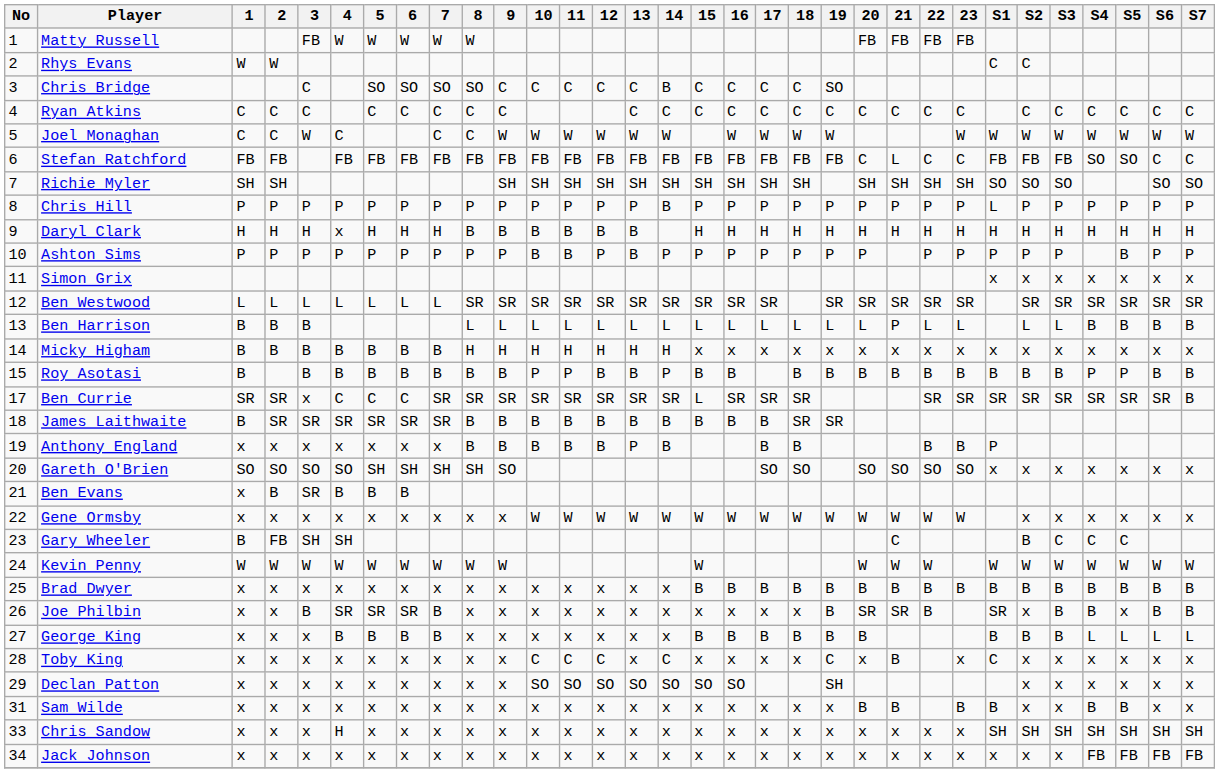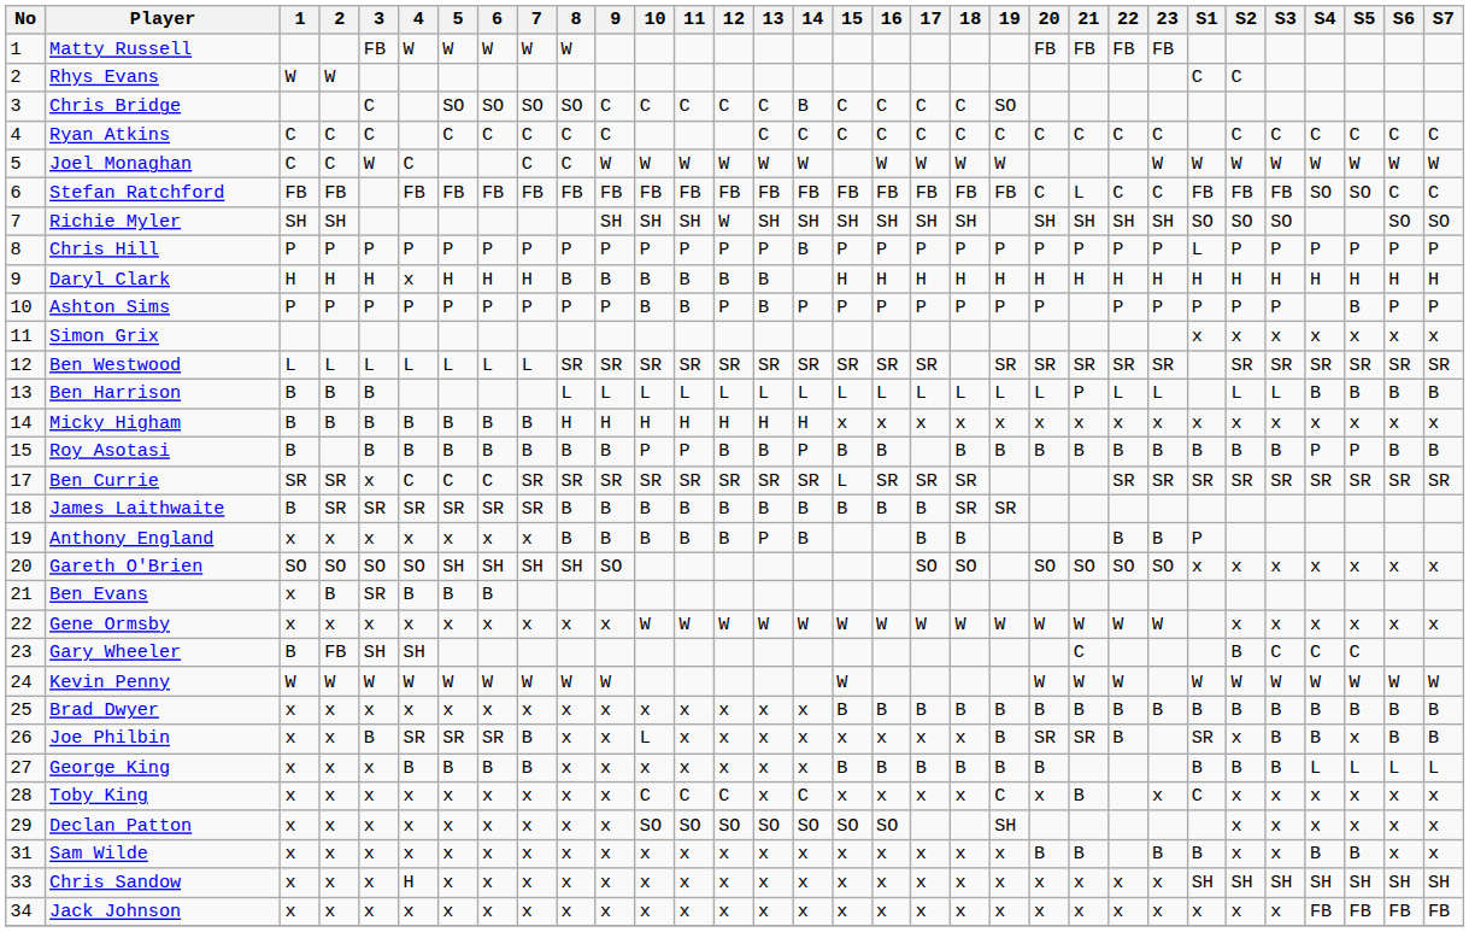 <table class="wikitable" style="font-size:85%;" width="100%">
 <tr>
 <th>No</th>
 <th>Player</th>
 <th>1</th>
 <th>2</th>
 <th>3</th>
 <th>4</th>
 <th>5</th>
 <th>6</th>
 <th>7</th>
 <th>8</th>
 <th>9</th>
 <th>10</th>
 <th>11</th>
 <th>12</th>
 <th>13</th>
 <th>14</th>
 <th>15</th>
 <th>16</th>
 <th>17</th>
 <th>18</th>
 <th>19</th>
 <th>20</th>
 <th>21</th>
 <th>22</th>
 <th>23</th>
 <th>S1</th>
 <th>S2</th>
 <th>S3</th>
 <th>S4</th>
 <th>S5</th>
 <th>S6</th>
 <th>S7</th>
 </tr>
 <tr>
 <td>1</td>
 <td><a href='#'>Matty Russell</a></td>
 <td></td>
 <td></td>
 <td>FB</td>
 <td>W</td>
 <td>W</td>
 <td>W</td>
 <td>W</td>
 <td>W</td>
 <td></td>
 <td></td>
 <td></td>
 <td></td>
 <td></td>
 <td></td>
 <td></td>
 <td></td>
 <td></td>
 <td></td>
 <td></td>
 <td>FB</td>
 <td>FB</td>
 <td>FB</td>
 <td>FB</td>
 <td></td>
 <td></td>
 <td></td>
 <td></td>
 <td></td>
 <td></td>
 <td></td>
 </tr>
 <tr>
 <td>2</td>
 <td><a href='#'>Rhys Evans</a></td>
 <td>W</td>
 <td>W</td>
 <td></td>
 <td></td>
 <td></td>
 <td></td>
 <td></td>
 <td></td>
 <td></td>
 <td></td>
 <td></td>
 <td></td>
 <td></td>
 <td></td>
 <td></td>
 <td></td>
 <td></td>
 <td></td>
 <td></td>
 <td></td>
 <td></td>
 <td></td>
 <td></td>
 <td>C</td>
 <td>C</td>
 <td></td>
 <td></td>
 <td></td>
 <td></td>
 <td></td>
 </tr>
 <tr>
 <td>3</td>
 <td><a href='#'>Chris Bridge</a></td>
 <td></td>
 <td></td>
 <td>C</td>
 <td></td>
 <td>SO</td>
 <td>SO</td>
 <td>SO</td>
 <td>SO</td>
 <td>C</td>
 <td>C</td>
 <td>C</td>
 <td>C</td>
 <td>C</td>
 <td>B</td>
 <td>C</td>
 <td>C</td>
 <td>C</td>
 <td>C</td>
 <td>SO</td>
 <td></td>
 <td></td>
 <td></td>
 <td></td>
 <td></td>
 <td></td>
 <td></td>
 <td></td>
 <td></td>
 <td></td>
 <td></td>
 </tr>
 <tr>
 <td>4</td>
 <td><a href='#'>Ryan Atkins</a></td>
 <td>C</td>
 <td>C</td>
 <td>C</td>
 <td></td>
 <td>C</td>
 <td>C</td>
 <td>C</td>
 <td>C</td>
 <td>C</td>
 <td></td>
 <td></td>
 <td></td>
 <td>C</td>
 <td>C</td>
 <td>C</td>
 <td>C</td>
 <td>C</td>
 <td>C</td>
 <td>C</td>
 <td>C</td>
 <td>C</td>
 <td>C</td>
 <td>C</td>
 <td></td>
 <td>C</td>
 <td>C</td>
 <td>C</td>
 <td>C</td>
 <td>C</td>
 <td>C</td>
 </tr>
 <tr>
 <td>5</td>
 <td><a href='#'>Joel Monaghan</a></td>
 <td>C</td>
 <td>C</td>
 <td>W</td>
 <td>C</td>
 <td></td>
 <td></td>
 <td>C</td>
 <td>C</td>
 <td>W</td>
 <td>W</td>
 <td>W</td>
 <td>W</td>
 <td>W</td>
 <td>W</td>
 <td></td>
 <td>W</td>
 <td>W</td>
 <td>W</td>
 <td>W</td>
 <td></td>
 <td></td>
 <td></td>
 <td>W</td>
 <td>W</td>
 <td>W</td>
 <td>W</td>
 <td>W</td>
 <td>W</td>
 <td>W</td>
 <td>W</td>
 </tr>
 <tr>
 <td>6</td>
 <td><a href='#'>Stefan Ratchford</a></td>
 <td>FB</td>
 <td>FB</td>
 <td></td>
 <td>FB</td>
 <td>FB</td>
 <td>FB</td>
 <td>FB</td>
 <td>FB</td>
 <td>FB</td>
 <td>FB</td>
 <td>FB</td>
 <td>FB</td>
 <td>FB</td>
 <td>FB</td>
 <td>FB</td>
 <td>FB</td>
 <td>FB</td>
 <td>FB</td>
 <td>FB</td>
 <td>C</td>
 <td>L</td>
 <td>C</td>
 <td>C</td>
 <td>FB</td>
 <td>FB</td>
 <td>FB</td>
 <td>SO</td>
 <td>SO</td>
 <td>C</td>
 <td>C</td>
 </tr>
 <tr>
 <td>7</td>
 <td><a href='#'>Richie Myler</a></td>
 <td>SH</td>
 <td>SH</td>
 <td></td>
 <td></td>
 <td></td>
 <td></td>
 <td></td>
 <td></td>
 <td>SH</td>
 <td>SH</td>
 <td>SH</td>
-<td>SH</td>
+<td>W</td>
 <td>SH</td>
 <td>SH</td>
 <td>SH</td>
 <td>SH</td>
 <td>SH</td>
 <td>SH</td>
 <td></td>
 <td>SH</td>
 <td>SH</td>
 <td>SH</td>
 <td>SH</td>
 <td>SO</td>
 <td>SO</td>
 <td>SO</td>
 <td></td>
 <td></td>
 <td>SO</td>
 <td>SO</td>
 </tr>
 <tr>
 <td>8</td>
 <td><a href='#'>Chris Hill</a></td>
 <td>P</td>
 <td>P</td>
 <td>P</td>
 <td>P</td>
 <td>P</td>
 <td>P</td>
 <td>P</td>
 <td>P</td>
 <td>P</td>
 <td>P</td>
 <td>P</td>
 <td>P</td>
 <td>P</td>
 <td>B</td>
 <td>P</td>
 <td>P</td>
 <td>P</td>
 <td>P</td>
 <td>P</td>
 <td>P</td>
 <td>P</td>
 <td>P</td>
 <td>P</td>
 <td>L</td>
 <td>P</td>
 <td>P</td>
 <td>P</td>
 <td>P</td>
 <td>P</td>
 <td>P</td>
 </tr>
 <tr>
 <td>9</td>
 <td><a href='#'>Daryl Clark</a></td>
 <td>H</td>
 <td>H</td>
 <td>H</td>
 <td>x</td>
 <td>H</td>
 <td>H</td>
 <td>H</td>
 <td>B</td>
 <td>B</td>
 <td>B</td>
 <td>B</td>
 <td>B</td>
 <td>B</td>
 <td></td>
 <td>H</td>
 <td>H</td>
 <td>H</td>
 <td>H</td>
 <td>H</td>
 <td>H</td>
 <td>H</td>
 <td>H</td>
 <td>H</td>
 <td>H</td>
 <td>H</td>
 <td>H</td>
 <td>H</td>
 <td>H</td>
 <td>H</td>
 <td>H</td>
 </tr>
 <tr>
 <td>10</td>
 <td><a href='#'>Ashton Sims</a></td>
 <td>P</td>
 <td>P</td>
 <td>P</td>
 <td>P</td>
 <td>P</td>
 <td>P</td>
 <td>P</td>
 <td>P</td>
 <td>P</td>
 <td>B</td>
 <td>B</td>
 <td>P</td>
 <td>B</td>
 <td>P</td>
 <td>P</td>
 <td>P</td>
 <td>P</td>
 <td>P</td>
 <td>P</td>
 <td>P</td>
 <td></td>
 <td>P</td>
 <td>P</td>
 <td>P</td>
 <td>P</td>
 <td>P</td>
 <td></td>
 <td>B</td>
 <td>P</td>
 <td>P</td>
 </tr>
 <tr>
 <td>11</td>
 <td><a href='#'>Simon Grix</a></td>
 <td></td>
 <td></td>
 <td></td>
 <td></td>
 <td></td>
 <td></td>
 <td></td>
 <td></td>
 <td></td>
 <td></td>
 <td></td>
 <td></td>
 <td></td>
 <td></td>
 <td></td>
 <td></td>
 <td></td>
 <td></td>
 <td></td>
 <td></td>
 <td></td>
 <td></td>
 <td></td>
 <td>x</td>
 <td>x</td>
 <td>x</td>
 <td>x</td>
 <td>x</td>
 <td>x</td>
 <td>x</td>
 </tr>
 <tr>
 <td>12</td>
 <td><a href='#'>Ben Westwood</a></td>
 <td>L</td>
 <td>L</td>
 <td>L</td>
 <td>L</td>
 <td>L</td>
 <td>L</td>
 <td>L</td>
 <td>SR</td>
 <td>SR</td>
 <td>SR</td>
 <td>SR</td>
 <td>SR</td>
 <td>SR</td>
 <td>SR</td>
 <td>SR</td>
 <td>SR</td>
 <td>SR</td>
 <td></td>
 <td>SR</td>
 <td>SR</td>
 <td>SR</td>
 <td>SR</td>
 <td>SR</td>
 <td></td>
 <td>SR</td>
 <td>SR</td>
 <td>SR</td>
 <td>SR</td>
 <td>SR</td>
 <td>SR</td>
 </tr>
 <tr>
 <td>13</td>
 <td><a href='#'>Ben Harrison</a></td>
 <td>B</td>
 <td>B</td>
 <td>B</td>
 <td></td>
 <td></td>
 <td></td>
 <td></td>
 <td>L</td>
 <td>L</td>
 <td>L</td>
 <td>L</td>
 <td>L</td>
 <td>L</td>
 <td>L</td>
 <td>L</td>
 <td>L</td>
 <td>L</td>
 <td>L</td>
 <td>L</td>
 <td>L</td>
 <td>P</td>
 <td>L</td>
 <td>L</td>
 <td></td>
 <td>L</td>
 <td>L</td>
 <td>B</td>
 <td>B</td>
 <td>B</td>
 <td>B</td>
 </tr>
 <tr>
 <td>14</td>
 <td><a href='#'>Micky Higham</a></td>
 <td>B</td>
 <td>B</td>
 <td>B</td>
 <td>B</td>
 <td>B</td>
 <td>B</td>
 <td>B</td>
 <td>H</td>
 <td>H</td>
 <td>H</td>
 <td>H</td>
 <td>H</td>
 <td>H</td>
 <td>H</td>
 <td>x</td>
 <td>x</td>
 <td>x</td>
 <td>x</td>
 <td>x</td>
 <td>x</td>
 <td>x</td>
 <td>x</td>
 <td>x</td>
 <td>x</td>
 <td>x</td>
 <td>x</td>
 <td>x</td>
 <td>x</td>
 <td>x</td>
 <td>x</td>
 </tr>
 <tr>
 <td>15</td>
 <td><a href='#'>Roy Asotasi</a></td>
 <td>B</td>
 <td></td>
 <td>B</td>
 <td>B</td>
 <td>B</td>
 <td>B</td>
 <td>B</td>
 <td>B</td>
 <td>B</td>
 <td>P</td>
 <td>P</td>
 <td>B</td>
 <td>B</td>
 <td>P</td>
 <td>B</td>
 <td>B</td>
 <td></td>
 <td>B</td>
 <td>B</td>
 <td>B</td>
 <td>B</td>
 <td>B</td>
 <td>B</td>
 <td>B</td>
 <td>B</td>
 <td>B</td>
 <td>P</td>
 <td>P</td>
 <td>B</td>
 <td>B</td>
 </tr>
 <tr>
 <td>17</td>
 <td><a href='#'>Ben Currie</a></td>
 <td>SR</td>
 <td>SR</td>
 <td>x</td>
 <td>C</td>
 <td>C</td>
 <td>C</td>
 <td>SR</td>
 <td>SR</td>
 <td>SR</td>
 <td>SR</td>
 <td>SR</td>
 <td>SR</td>
 <td>SR</td>
 <td>SR</td>
 <td>L</td>
 <td>SR</td>
 <td>SR</td>
 <td>SR</td>
 <td></td>
 <td></td>
 <td></td>
 <td>SR</td>
 <td>SR</td>
 <td>SR</td>
 <td>SR</td>
 <td>SR</td>
 <td>SR</td>
 <td>SR</td>
 <td>SR</td>
-<td>B</td>
+<td>SR</td>
 </tr>
 <tr>
 <td>18</td>
 <td><a href='#'>James Laithwaite</a></td>
 <td>B</td>
 <td>SR</td>
 <td>SR</td>
 <td>SR</td>
 <td>SR</td>
 <td>SR</td>
 <td>SR</td>
 <td>B</td>
 <td>B</td>
 <td>B</td>
 <td>B</td>
 <td>B</td>
 <td>B</td>
 <td>B</td>
 <td>B</td>
 <td>B</td>
 <td>B</td>
 <td>SR</td>
 <td>SR</td>
 <td></td>
 <td></td>
 <td></td>
 <td></td>
 <td></td>
 <td></td>
 <td></td>
 <td></td>
 <td></td>
 <td></td>
 <td></td>
 </tr>
 <tr>
 <td>19</td>
 <td><a href='#'>Anthony England</a></td>
 <td>x</td>
 <td>x</td>
 <td>x</td>
 <td>x</td>
 <td>x</td>
 <td>x</td>
 <td>x</td>
 <td>B</td>
 <td>B</td>
 <td>B</td>
 <td>B</td>
 <td>B</td>
 <td>P</td>
 <td>B</td>
 <td></td>
 <td></td>
 <td>B</td>
 <td>B</td>
 <td></td>
 <td></td>
 <td></td>
 <td>B</td>
 <td>B</td>
 <td>P</td>
 <td></td>
 <td></td>
 <td></td>
 <td></td>
 <td></td>
 <td></td>
 </tr>
 <tr>
 <td>20</td>
 <td><a href='#'>Gareth O'Brien</a></td>
 <td>SO</td>
 <td>SO</td>
 <td>SO</td>
 <td>SO</td>
 <td>SH</td>
 <td>SH</td>
 <td>SH</td>
 <td>SH</td>
 <td>SO</td>
 <td></td>
 <td></td>
 <td></td>
 <td></td>
 <td></td>
 <td></td>
 <td></td>
 <td>SO</td>
 <td>SO</td>
 <td></td>
 <td>SO</td>
 <td>SO</td>
 <td>SO</td>
 <td>SO</td>
 <td>x</td>
 <td>x</td>
 <td>x</td>
 <td>x</td>
 <td>x</td>
 <td>x</td>
 <td>x</td>
 </tr>
 <tr>
 <td>21</td>
 <td><a href='#'>Ben Evans</a></td>
 <td>x</td>
 <td>B</td>
 <td>SR</td>
 <td>B</td>
 <td>B</td>
 <td>B</td>
 <td></td>
 <td></td>
 <td></td>
 <td></td>
 <td></td>
 <td></td>
 <td></td>
 <td></td>
 <td></td>
 <td></td>
 <td></td>
 <td></td>
 <td></td>
 <td></td>
 <td></td>
 <td></td>
 <td></td>
 <td></td>
 <td></td>
 <td></td>
 <td></td>
 <td></td>
 <td></td>
 <td></td>
 </tr>
 <tr>
 <td>22</td>
 <td><a href='#'>Gene Ormsby</a></td>
 <td>x</td>
 <td>x</td>
 <td>x</td>
 <td>x</td>
 <td>x</td>
 <td>x</td>
 <td>x</td>
 <td>x</td>
 <td>x</td>
 <td>W</td>
 <td>W</td>
 <td>W</td>
 <td>W</td>
 <td>W</td>
 <td>W</td>
 <td>W</td>
 <td>W</td>
 <td>W</td>
 <td>W</td>
 <td>W</td>
 <td>W</td>
 <td>W</td>
 <td>W</td>
 <td></td>
 <td>x</td>
 <td>x</td>
 <td>x</td>
 <td>x</td>
 <td>x</td>
 <td>x</td>
 </tr>
 <tr>
 <td>23</td>
 <td><a href='#'>Gary Wheeler</a></td>
 <td>B</td>
 <td>FB</td>
 <td>SH</td>
 <td>SH</td>
 <td></td>
 <td></td>
 <td></td>
 <td></td>
 <td></td>
 <td></td>
 <td></td>
 <td></td>
 <td></td>
 <td></td>
 <td></td>
 <td></td>
 <td></td>
 <td></td>
 <td></td>
 <td></td>
 <td>C</td>
 <td></td>
 <td></td>
 <td></td>
 <td>B</td>
 <td>C</td>
 <td>C</td>
 <td>C</td>
 <td></td>
 <td></td>
 </tr>
 <tr>
 <td>24</td>
 <td><a href='#'>Kevin Penny</a></td>
 <td>W</td>
 <td>W</td>
 <td>W</td>
 <td>W</td>
 <td>W</td>
 <td>W</td>
 <td>W</td>
 <td>W</td>
 <td>W</td>
 <td></td>
 <td></td>
 <td></td>
 <td></td>
 <td></td>
 <td>W</td>
 <td></td>
 <td></td>
 <td></td>
 <td></td>
 <td>W</td>
 <td>W</td>
 <td>W</td>
 <td></td>
 <td>W</td>
 <td>W</td>
 <td>W</td>
 <td>W</td>
 <td>W</td>
 <td>W</td>
 <td>W</td>
 </tr>
 <tr>
 <td>25</td>
 <td><a href='#'>Brad Dwyer</a></td>
 <td>x</td>
 <td>x</td>
 <td>x</td>
 <td>x</td>
 <td>x</td>
 <td>x</td>
 <td>x</td>
 <td>x</td>
 <td>x</td>
 <td>x</td>
 <td>x</td>
 <td>x</td>
 <td>x</td>
 <td>x</td>
 <td>B</td>
 <td>B</td>
 <td>B</td>
 <td>B</td>
 <td>B</td>
 <td>B</td>
 <td>B</td>
 <td>B</td>
 <td>B</td>
 <td>B</td>
 <td>B</td>
 <td>B</td>
 <td>B</td>
 <td>B</td>
 <td>B</td>
 <td>B</td>
 </tr>
 <tr>
 <td>26</td>
 <td><a href='#'>Joe Philbin</a></td>
 <td>x</td>
 <td>x</td>
 <td>B</td>
 <td>SR</td>
 <td>SR</td>
 <td>SR</td>
 <td>B</td>
 <td>x</td>
 <td>x</td>
-<td>x</td>
+<td>L</td>
 <td>x</td>
 <td>x</td>
 <td>x</td>
 <td>x</td>
 <td>x</td>
 <td>x</td>
 <td>x</td>
 <td>x</td>
 <td>B</td>
 <td>SR</td>
 <td>SR</td>
 <td>B</td>
 <td></td>
 <td>SR</td>
 <td>x</td>
 <td>B</td>
 <td>B</td>
 <td>x</td>
 <td>B</td>
 <td>B</td>
 </tr>
 <tr>
 <td>27</td>
 <td><a href='#'>George King</a></td>
 <td>x</td>
 <td>x</td>
 <td>x</td>
 <td>B</td>
 <td>B</td>
 <td>B</td>
 <td>B</td>
 <td>x</td>
 <td>x</td>
 <td>x</td>
 <td>x</td>
 <td>x</td>
 <td>x</td>
 <td>x</td>
 <td>B</td>
 <td>B</td>
 <td>B</td>
 <td>B</td>
 <td>B</td>
 <td>B</td>
 <td></td>
 <td></td>
 <td></td>
 <td>B</td>
 <td>B</td>
 <td>B</td>
 <td>L</td>
 <td>L</td>
 <td>L</td>
 <td>L</td>
 </tr>
 <tr>
 <td>28</td>
 <td><a href='#'>Toby King</a></td>
 <td>x</td>
 <td>x</td>
 <td>x</td>
 <td>x</td>
 <td>x</td>
 <td>x</td>
 <td>x</td>
 <td>x</td>
 <td>x</td>
 <td>C</td>
 <td>C</td>
 <td>C</td>
 <td>x</td>
 <td>C</td>
 <td>x</td>
 <td>x</td>
 <td>x</td>
 <td>x</td>
 <td>C</td>
 <td>x</td>
 <td>B</td>
 <td></td>
 <td>x</td>
 <td>C</td>
 <td>x</td>
 <td>x</td>
 <td>x</td>
 <td>x</td>
 <td>x</td>
 <td>x</td>
 </tr>
 <tr>
 <td>29</td>
 <td><a href='#'>Declan Patton</a></td>
 <td>x</td>
 <td>x</td>
 <td>x</td>
 <td>x</td>
 <td>x</td>
 <td>x</td>
 <td>x</td>
 <td>x</td>
 <td>x</td>
 <td>SO</td>
 <td>SO</td>
 <td>SO</td>
 <td>SO</td>
 <td>SO</td>
 <td>SO</td>
 <td>SO</td>
 <td></td>
 <td></td>
 <td>SH</td>
 <td></td>
 <td></td>
 <td></td>
 <td></td>
 <td></td>
 <td>x</td>
 <td>x</td>
 <td>x</td>
 <td>x</td>
 <td>x</td>
 <td>x</td>
 </tr>
 <tr>
 <td>31</td>
 <td><a href='#'>Sam Wilde</a></td>
 <td>x</td>
 <td>x</td>
 <td>x</td>
 <td>x</td>
 <td>x</td>
 <td>x</td>
 <td>x</td>
 <td>x</td>
 <td>x</td>
 <td>x</td>
 <td>x</td>
 <td>x</td>
 <td>x</td>
 <td>x</td>
 <td>x</td>
 <td>x</td>
 <td>x</td>
 <td>x</td>
 <td>x</td>
 <td>B</td>
 <td>B</td>
 <td></td>
 <td>B</td>
 <td>B</td>
 <td>x</td>
 <td>x</td>
 <td>B</td>
 <td>B</td>
 <td>x</td>
 <td>x</td>
 </tr>
 <tr>
 <td>33</td>
 <td><a href='#'>Chris Sandow</a></td>
 <td>x</td>
 <td>x</td>
 <td>x</td>
 <td>H</td>
 <td>x</td>
 <td>x</td>
 <td>x</td>
 <td>x</td>
 <td>x</td>
 <td>x</td>
 <td>x</td>
 <td>x</td>
 <td>x</td>
 <td>x</td>
 <td>x</td>
 <td>x</td>
 <td>x</td>
 <td>x</td>
 <td>x</td>
 <td>x</td>
 <td>x</td>
 <td>x</td>
 <td>x</td>
 <td>SH</td>
 <td>SH</td>
 <td>SH</td>
 <td>SH</td>
 <td>SH</td>
 <td>SH</td>
 <td>SH</td>
 </tr>
 <tr>
 <td>34</td>
 <td><a href='#'>Jack Johnson</a></td>
 <td>x</td>
 <td>x</td>
 <td>x</td>
 <td>x</td>
 <td>x</td>
 <td>x</td>
 <td>x</td>
 <td>x</td>
 <td>x</td>
 <td>x</td>
 <td>x</td>
 <td>x</td>
 <td>x</td>
 <td>x</td>
 <td>x</td>
 <td>x</td>
 <td>x</td>
 <td>x</td>
 <td>x</td>
 <td>x</td>
 <td>x</td>
 <td>x</td>
 <td>x</td>
 <td>x</td>
 <td>x</td>
 <td>x</td>
 <td>FB</td>
 <td>FB</td>
 <td>FB</td>
 <td>FB</td>
 </tr>
 <tr>
 </tr>
 </table>
